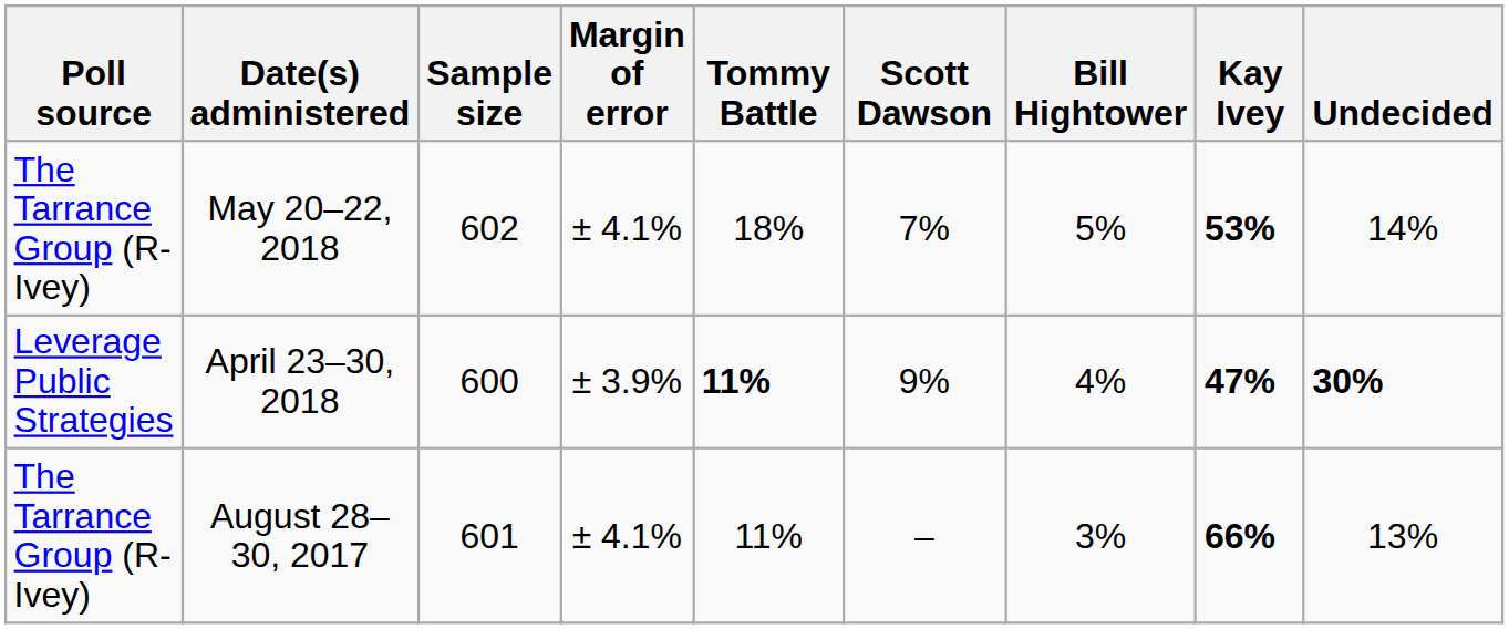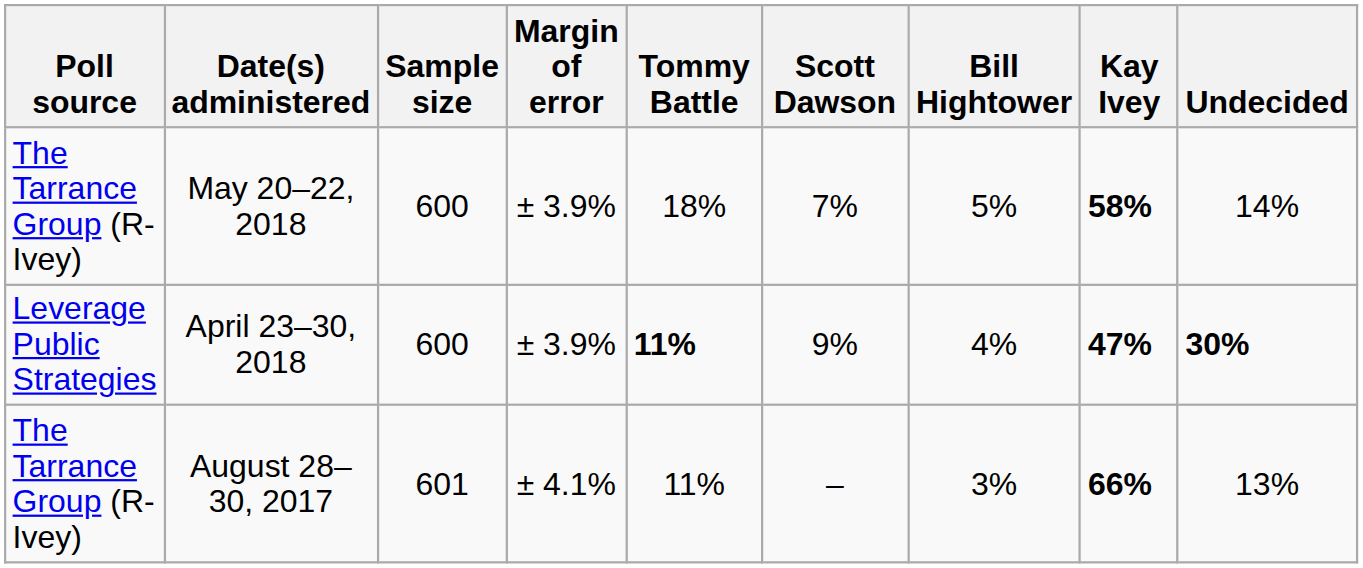 <table class="wikitable" style="font-size:90%">
 <tr valign=bottom>
 <th>Poll source</th>
 <th>Date(s)<br>administered</th>
 <th>Sample<br>size</th>
 <th>Margin<br>of error</th>
 <th style="width:75px;">Tommy<br>Battle</th>
 <th style="width:75px;">Scott<br>Dawson</th>
 <th style="width:75px;">Bill<br>Hightower</th>
 <th style="width:75px;">Kay<br>Ivey</th>
 <th>Undecided</th>
 </tr>
 <tr>
 <td><a href='#'>The Tarrance Group</a> (R-Ivey)</td>
 <td align=center>May 20–22, 2018</td>
-<td align=center>602</td>
-<td align=center>± 4.1%</td>
+<td align=center>600</td>
+<td align=center>± 3.9%</td>
 <td align=center>18%</td>
 <td align=center>7%</td>
 <td align=center>5%</td>
-<td><strong>53%</strong></td>
+<td><strong>58%</strong></td>
 <td align=center>14%</td>
 </tr>
 <tr>
 <td><a href='#'>Leverage Public Strategies</a></td>
 <td align=center>April 23–30, 2018</td>
 <td align=center>600</td>
 <td align=center>± 3.9%</td>
 <td><strong>11%</strong></td>
 <td align=center>9%</td>
 <td align=center>4%</td>
 <td><strong>47%</strong></td>
 <td><strong>30%</strong></td>
 </tr>
 <tr>
 <td><a href='#'>The Tarrance Group</a> (R-Ivey)</td>
 <td align=center>August 28–30, 2017</td>
 <td align=center>601</td>
 <td align=center>± 4.1%</td>
 <td align=center>11%</td>
 <td align=center>–</td>
 <td align=center>3%</td>
 <td><strong>66%</strong></td>
 <td align=center>13%</td>
 </tr>
 </table>
